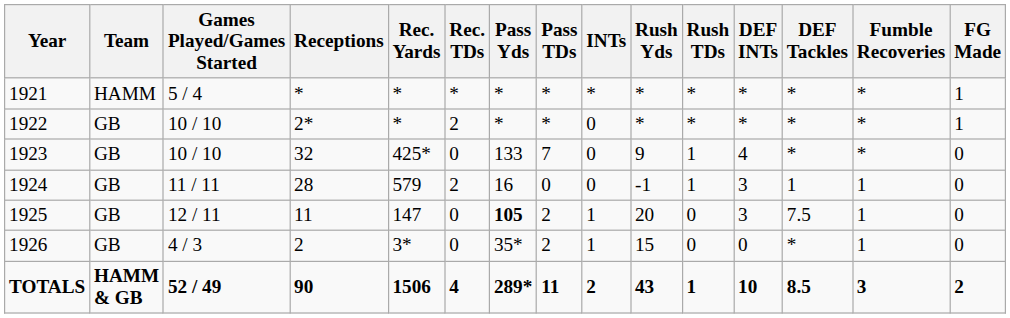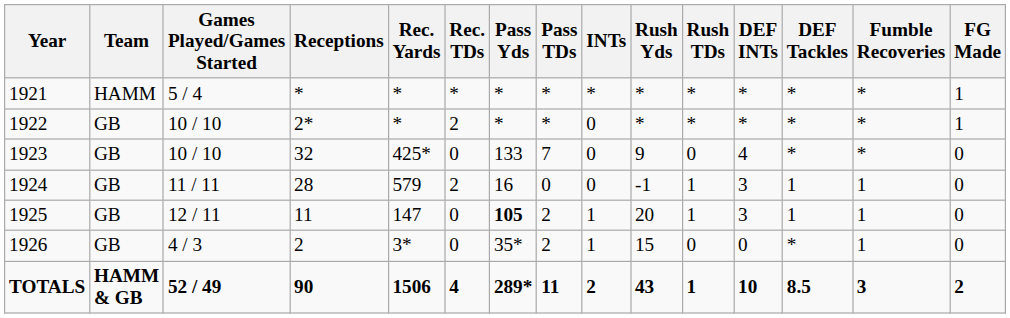 <table class="wikitable">
 <tr>
 <th>Year</th>
 <th>Team</th>
 <th>Games Played/Games Started</th>
 <th>Receptions</th>
 <th>Rec. Yards</th>
 <th>Rec. TDs</th>
 <th>Pass Yds</th>
 <th>Pass TDs</th>
 <th>INTs</th>
 <th>Rush Yds</th>
 <th>Rush TDs</th>
 <th>DEF INTs</th>
 <th>DEF Tackles</th>
 <th>Fumble Recoveries</th>
 <th>FG Made</th>
 </tr>
 <tr>
 <td>1921</td>
 <td>HAMM</td>
 <td>5 / 4</td>
 <td>*</td>
 <td>*</td>
 <td>*</td>
 <td>*</td>
 <td>*</td>
 <td>*</td>
 <td>*</td>
 <td>*</td>
 <td>*</td>
 <td>*</td>
 <td>*</td>
 <td>1</td>
 </tr>
 <tr>
 <td>1922</td>
 <td>GB</td>
 <td>10 / 10</td>
 <td>2*</td>
 <td>*</td>
 <td>2</td>
 <td>*</td>
 <td>*</td>
 <td>0</td>
 <td>*</td>
 <td>*</td>
 <td>*</td>
 <td>*</td>
 <td>*</td>
 <td>1</td>
 </tr>
 <tr>
 <td>1923</td>
 <td>GB</td>
 <td>10 / 10</td>
 <td>32</td>
 <td>425*</td>
 <td>0</td>
 <td>133</td>
 <td>7</td>
 <td>0</td>
 <td>9</td>
-<td>1</td>
+<td>0</td>
 <td>4</td>
 <td>*</td>
 <td>*</td>
 <td>0</td>
 </tr>
 <tr>
 <td>1924</td>
 <td>GB</td>
 <td>11 / 11</td>
 <td>28</td>
 <td>579</td>
 <td>2</td>
 <td>16</td>
 <td>0</td>
 <td>0</td>
 <td>-1</td>
 <td>1</td>
 <td>3</td>
 <td>1</td>
 <td>1</td>
 <td>0</td>
 </tr>
 <tr>
 <td>1925</td>
 <td>GB</td>
 <td>12 / 11</td>
 <td>11</td>
 <td>147</td>
 <td>0</td>
 <td><strong>105</strong></td>
 <td>2</td>
 <td>1</td>
 <td>20</td>
-<td>0</td>
+<td>1</td>
 <td>3</td>
-<td>7.5</td>
+<td>1</td>
 <td>1</td>
 <td>0</td>
 </tr>
 <tr>
 <td>1926</td>
 <td>GB</td>
 <td>4 / 3</td>
 <td>2</td>
 <td>3*</td>
 <td>0</td>
 <td>35*</td>
 <td>2</td>
 <td>1</td>
 <td>15</td>
 <td>0</td>
 <td>0</td>
 <td>*</td>
 <td>1</td>
 <td>0</td>
 </tr>
 <tr>
 <td><strong>TOTALS</strong></td>
 <td><strong>HAMM & GB</strong></td>
 <td><strong>52 / 49</strong></td>
 <td><strong>90</strong></td>
 <td><strong>1506</strong></td>
 <td><strong>4</strong></td>
 <td><strong>289*</strong></td>
 <td><strong>11</strong></td>
 <td><strong>2</strong></td>
 <td><strong>43</strong></td>
 <td><strong>1</strong></td>
 <td><strong>10</strong></td>
 <td><strong>8.5</strong></td>
 <td><strong>3</strong></td>
 <td><strong>2</strong></td>
 </tr>
 </table>
